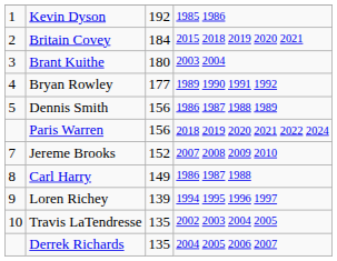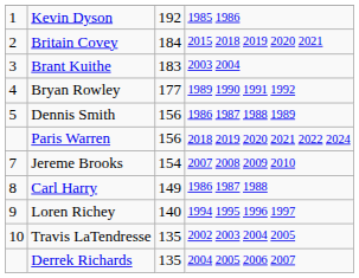 <table class="wikitable">
 <tr>
 </tr>
 <tr>
 <td>1</td>
 <td><a href='#'>Kevin Dyson</a></td>
 <td>192</td>
 <td style="font-size:80%;"><a href='#'>1985</a> <a href='#'>1986</a></td>
 </tr>
 <tr>
 <td>2</td>
 <td><a href='#'>Britain Covey</a></td>
 <td>184</td>
 <td style="font-size:80%;"><a href='#'>2015</a> <a href='#'>2018</a> <a href='#'>2019</a> <a href='#'>2020</a> <a href='#'>2021</a></td>
 </tr>
 <tr>
 <td>3</td>
 <td><a href='#'>Brant Kuithe</a></td>
-<td>180</td>
+<td>183</td>
 <td style="font-size:80%;"><a href='#'>2003</a> <a href='#'>2004</a></td>
 </tr>
 <tr>
 <td>4</td>
 <td>Bryan Rowley</td>
 <td>177</td>
 <td style="font-size:80%;"><a href='#'>1989</a> <a href='#'>1990</a> <a href='#'>1991</a> <a href='#'>1992</a></td>
 </tr>
 <tr>
 <td>5</td>
 <td>Dennis Smith</td>
 <td>156</td>
 <td style="font-size:80%;"><a href='#'>1986</a> <a href='#'>1987</a> <a href='#'>1988</a> <a href='#'>1989</a></td>
 </tr>
 <tr>
 <td></td>
 <td><a href='#'>Paris Warren</a></td>
 <td>156</td>
 <td style="font-size:80%;"><a href='#'>2018</a> <a href='#'>2019</a> <a href='#'>2020</a> <a href='#'>2021</a> <a href='#'>2022</a> <a href='#'>2024</a></td>
 </tr>
 <tr>
 <td>7</td>
 <td>Jereme Brooks</td>
-<td>152</td>
+<td>154</td>
 <td style="font-size:80%;"><a href='#'>2007</a> <a href='#'>2008</a> <a href='#'>2009</a> <a href='#'>2010</a></td>
 </tr>
 <tr>
 <td>8</td>
 <td><a href='#'>Carl Harry</a></td>
 <td>149</td>
 <td style="font-size:80%;"><a href='#'>1986</a> <a href='#'>1987</a> <a href='#'>1988</a></td>
 </tr>
 <tr>
 <td>9</td>
 <td>Loren Richey</td>
-<td>139</td>
+<td>140</td>
 <td style="font-size:80%;"><a href='#'>1994</a> <a href='#'>1995</a> <a href='#'>1996</a> <a href='#'>1997</a></td>
 </tr>
 <tr>
 <td>10</td>
 <td>Travis LaTendresse</td>
 <td>135</td>
 <td style="font-size:80%;"><a href='#'>2002</a> <a href='#'>2003</a> <a href='#'>2004</a> <a href='#'>2005</a></td>
 </tr>
 <tr>
 <td></td>
 <td><a href='#'>Derrek Richards</a></td>
 <td>135</td>
 <td style="font-size:80%;"><a href='#'>2004</a> <a href='#'>2005</a> <a href='#'>2006</a> <a href='#'>2007</a></td>
 </tr>
 </table>
